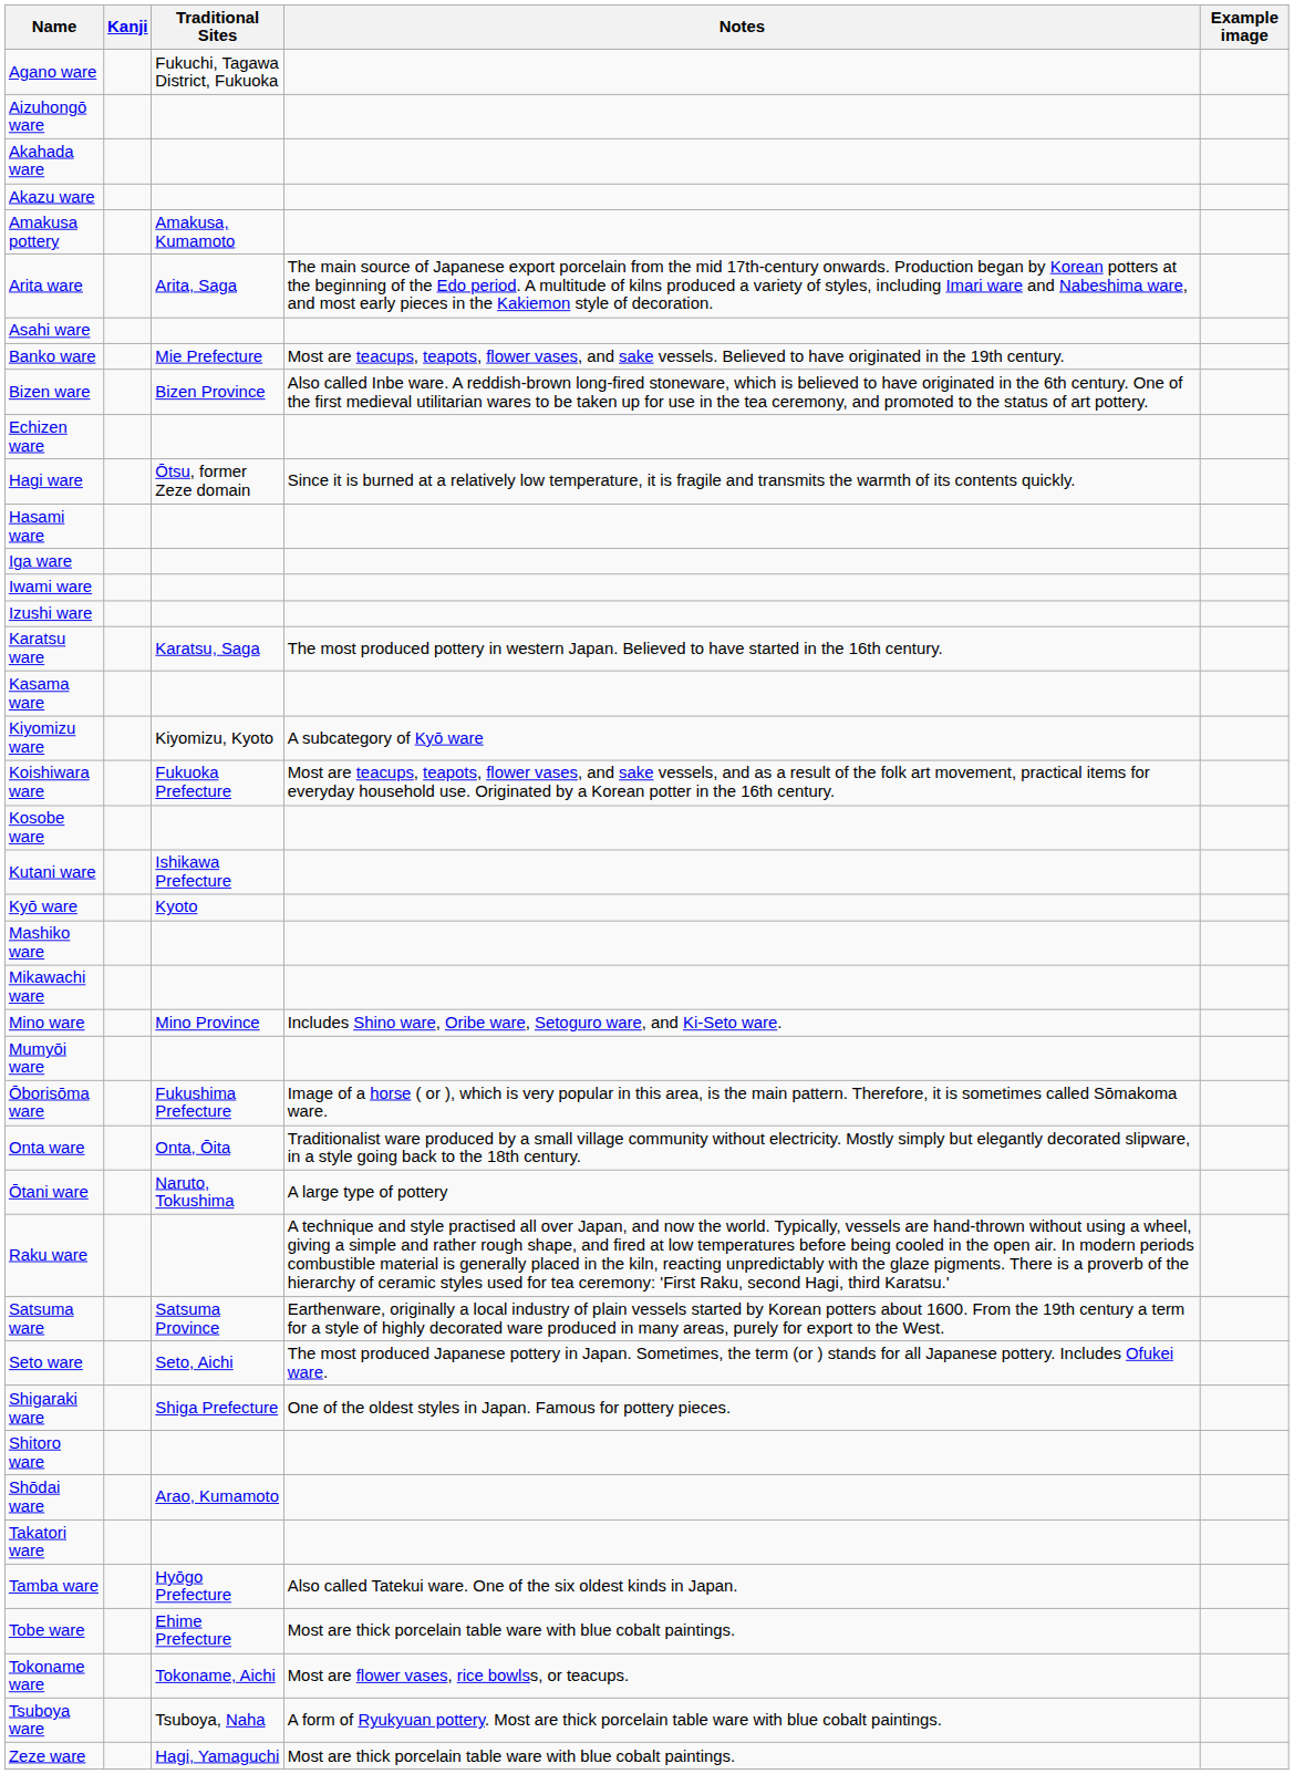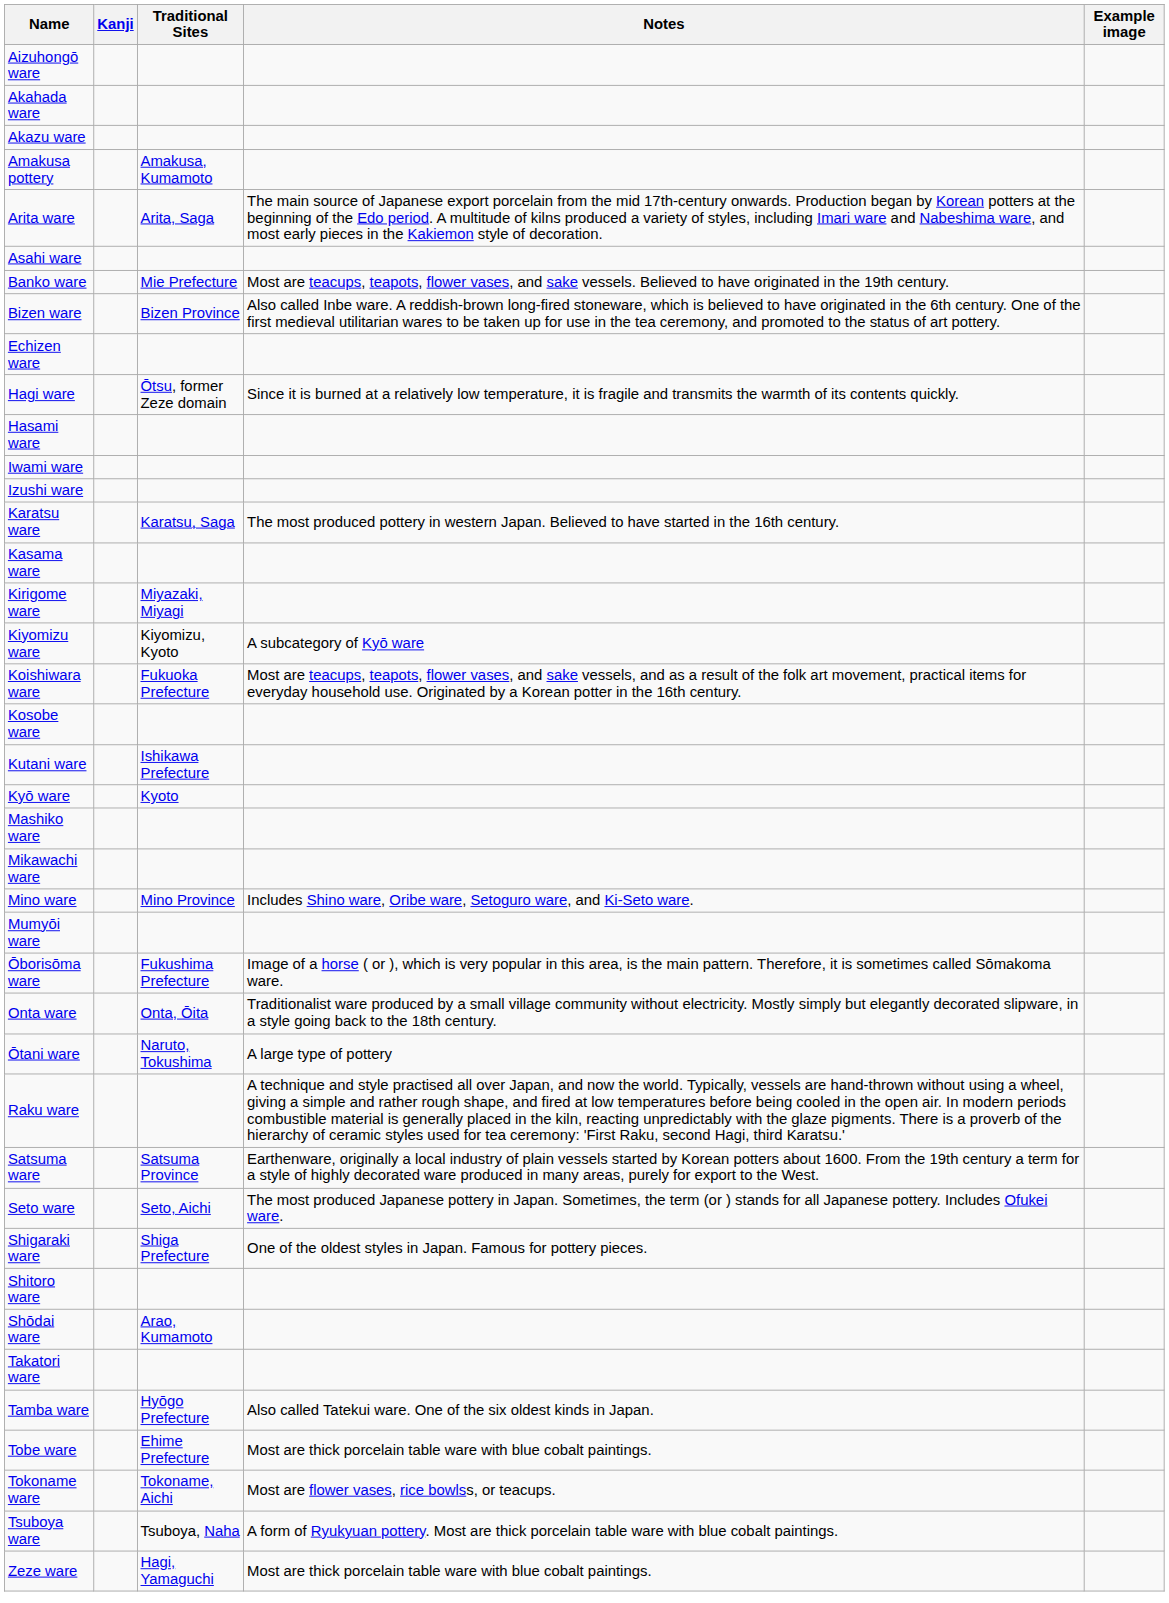 <table class="wikitable">
 <tr>
 <th>Name</th>
 <th><a href='#'>Kanji</a></th>
 <th>Traditional Sites</th>
 <th>Notes</th>
 <th>Example image</th>
-</tr>
-<tr>
-<td><a href='#'>Agano ware</a></td>
-<td></td>
-<td>Fukuchi, Tagawa District, Fukuoka</td>
-<td></td>
-<td></td>
 </tr>
 <tr>
 <td><a href='#'>Aizuhongō ware</a></td>
 <td></td>
 <td></td>
 <td></td>
 <td></td>
 </tr>
 <tr>
 <td><a href='#'>Akahada ware</a></td>
 <td></td>
 <td></td>
 <td></td>
 <td></td>
 </tr>
 <tr>
 <td><a href='#'>Akazu ware</a></td>
 <td></td>
 <td></td>
 <td></td>
 <td></td>
 </tr>
 <tr>
 <td><a href='#'>Amakusa pottery</a></td>
 <td></td>
 <td><a href='#'>Amakusa, Kumamoto</a></td>
 <td></td>
 </tr>
 <tr>
 <td><a href='#'>Arita ware</a></td>
 <td></td>
 <td><a href='#'>Arita, Saga</a></td>
 <td>The main source of Japanese export porcelain from the mid 17th-century onwards. Production began by <a href='#'>Korean</a> potters at the beginning of the <a href='#'>Edo period</a>. A multitude of kilns produced a variety of styles, including <a href='#'>Imari ware</a> and <a href='#'>Nabeshima ware</a>, and most early pieces in the <a href='#'>Kakiemon</a> style of decoration.</td>
 <td></td>
 </tr>
 <tr>
 <td><a href='#'>Asahi ware</a></td>
 <td></td>
 <td></td>
 <td></td>
 <td></td>
 </tr>
 <tr>
 <td><a href='#'>Banko ware</a></td>
 <td></td>
 <td><a href='#'>Mie Prefecture</a></td>
 <td>Most are <a href='#'>teacups</a>, <a href='#'>teapots</a>, <a href='#'>flower vases</a>, and <a href='#'>sake</a> vessels. Believed to have originated in the 19th century.</td>
 <td></td>
 </tr>
 <tr>
 <td><a href='#'>Bizen ware</a></td>
 <td></td>
 <td><a href='#'>Bizen Province</a></td>
 <td>Also called Inbe ware. A reddish-brown long-fired stoneware, which is believed to have originated in the 6th century. One of the first medieval utilitarian wares to be taken up for use in the tea ceremony, and promoted to the status of art pottery.</td>
 <td></td>
 </tr>
 <tr>
 <td><a href='#'>Echizen ware</a></td>
 <td></td>
 <td></td>
 <td></td>
 <td></td>
 </tr>
 <tr>
 <td><a href='#'>Hagi ware</a></td>
 <td></td>
 <td><a href='#'>Ōtsu</a>, former Zeze domain</td>
 <td>Since it is burned at a relatively low temperature, it is fragile and transmits the warmth of its contents quickly.</td>
 <td></td>
 </tr>
 <tr>
 <td><a href='#'>Hasami ware</a></td>
 <td></td>
 <td></td>
 <td></td>
 <td></td>
 </tr>
 <tr>
-<td><a href='#'>Iga ware</a></td>
-<td></td>
-<td></td>
-<td></td>
-<td></td>
-</tr>
-<tr>
 <td><a href='#'>Iwami ware</a></td>
 <td></td>
 <td></td>
 <td></td>
 <td></td>
 </tr>
 <tr>
 <td><a href='#'>Izushi ware</a></td>
 <td></td>
 <td></td>
 <td></td>
 <td></td>
 </tr>
 <tr>
 <td><a href='#'>Karatsu ware</a></td>
 <td></td>
 <td><a href='#'>Karatsu, Saga</a></td>
 <td>The most produced pottery in western Japan. Believed to have started in the 16th century.</td>
 <td></td>
 </tr>
 <tr>
 <td><a href='#'>Kasama ware</a></td>
 <td></td>
 <td></td>
+<td></td>
+<td></td>
+</tr>
+<tr>
+<td><a href='#'>Kirigome ware</a></td>
+<td></td>
+<td><a href='#'>Miyazaki, Miyagi</a></td>
 <td></td>
 <td></td>
 </tr>
 <tr>
 <td><a href='#'>Kiyomizu ware</a></td>
 <td></td>
 <td>Kiyomizu, Kyoto</td>
 <td>A subcategory of <a href='#'>Kyō ware</a></td>
 <td></td>
 </tr>
 <tr>
 <td><a href='#'>Koishiwara ware</a></td>
 <td></td>
 <td><a href='#'>Fukuoka Prefecture</a></td>
 <td>Most are <a href='#'>teacups</a>, <a href='#'>teapots</a>, <a href='#'>flower vases</a>, and <a href='#'>sake</a> vessels, and as a result of the folk art movement, practical items for everyday household use. Originated by a Korean potter in the 16th century.</td>
 <td></td>
 </tr>
 <tr>
 <td><a href='#'>Kosobe ware</a></td>
 <td></td>
 <td></td>
 <td></td>
 <td></td>
 </tr>
 <tr>
 <td><a href='#'>Kutani ware</a></td>
 <td></td>
 <td><a href='#'>Ishikawa Prefecture</a></td>
 <td></td>
 <td></td>
 </tr>
 <tr>
 <td><a href='#'>Kyō ware</a></td>
 <td></td>
 <td><a href='#'>Kyoto</a></td>
 <td></td>
 <td></td>
 </tr>
 <tr>
 <td><a href='#'>Mashiko ware</a></td>
 <td></td>
 <td></td>
 <td></td>
 <td></td>
 </tr>
 <tr>
 <td><a href='#'>Mikawachi ware</a></td>
 <td></td>
 <td></td>
 <td></td>
 <td></td>
 </tr>
 <tr>
 <td><a href='#'>Mino ware</a></td>
 <td></td>
 <td><a href='#'>Mino Province</a></td>
 <td>Includes <a href='#'>Shino ware</a>, <a href='#'>Oribe ware</a>, <a href='#'>Setoguro ware</a>, and <a href='#'>Ki-Seto ware</a>.</td>
 <td></td>
 </tr>
 <tr>
 <td><a href='#'>Mumyōi ware</a></td>
 <td></td>
 <td></td>
 <td></td>
 <td></td>
 </tr>
 <tr>
 <td><a href='#'>Ōborisōma ware</a></td>
 <td></td>
 <td><a href='#'>Fukushima Prefecture</a></td>
 <td>Image of a <a href='#'>horse</a> ( or ), which is very popular in this area, is the main pattern. Therefore, it is sometimes called Sōmakoma ware.</td>
 <td></td>
 </tr>
 <tr>
 <td><a href='#'>Onta ware</a></td>
 <td></td>
 <td><a href='#'>Onta, Ōita</a></td>
 <td>Traditionalist ware produced by a small village community without electricity. Mostly simply but elegantly decorated slipware, in a style going back to the 18th century.</td>
 <td></td>
 </tr>
 <tr>
 <td><a href='#'>Ōtani ware</a></td>
 <td></td>
 <td><a href='#'>Naruto, Tokushima</a></td>
 <td>A large type of pottery</td>
 <td></td>
 </tr>
 <tr>
 <td><a href='#'>Raku ware</a></td>
 <td></td>
 <td></td>
 <td>A technique and style practised all over Japan, and now the world. Typically, vessels are hand-thrown without using a wheel, giving a simple and rather rough shape, and fired at low temperatures before being cooled in the open air. In modern periods combustible material is generally placed in the kiln, reacting unpredictably with the glaze pigments. There is a proverb of the hierarchy of ceramic styles used for tea ceremony: 'First Raku, second Hagi, third Karatsu.'</td>
 <td></td>
 </tr>
 <tr>
 <td><a href='#'>Satsuma ware</a></td>
 <td></td>
 <td><a href='#'>Satsuma Province</a></td>
 <td>Earthenware, originally a local industry of plain vessels started by Korean potters about 1600. From the 19th century a term for a style of highly decorated ware produced in many areas, purely for export to the West.</td>
 <td></td>
 </tr>
 <tr>
 <td><a href='#'>Seto ware</a></td>
 <td></td>
 <td><a href='#'>Seto, Aichi</a></td>
 <td>The most produced Japanese pottery in Japan. Sometimes, the term  (or ) stands for all Japanese pottery. Includes <a href='#'>Ofukei ware</a>.</td>
 <td></td>
 </tr>
 <tr>
 <td><a href='#'>Shigaraki ware</a></td>
 <td></td>
 <td><a href='#'>Shiga Prefecture</a></td>
 <td>One of the oldest styles in Japan. Famous for  pottery pieces.</td>
 <td></td>
 </tr>
 <tr>
 <td><a href='#'>Shitoro ware</a></td>
 <td></td>
 <td></td>
 <td></td>
 <td></td>
 </tr>
 <tr>
 <td><a href='#'>Shōdai ware</a></td>
 <td></td>
 <td><a href='#'>Arao, Kumamoto</a></td>
 <td></td>
 <td></td>
 </tr>
 <tr>
 <td><a href='#'>Takatori ware</a></td>
 <td></td>
 <td></td>
 <td></td>
 <td></td>
 </tr>
 <tr>
 <td><a href='#'>Tamba ware</a></td>
 <td></td>
 <td><a href='#'>Hyōgo Prefecture</a></td>
 <td>Also called Tatekui ware. One of the six oldest kinds in Japan.</td>
 <td></td>
 </tr>
 <tr>
 <td><a href='#'>Tobe ware</a></td>
 <td></td>
 <td><a href='#'>Ehime Prefecture</a></td>
 <td>Most are thick porcelain table ware with blue cobalt paintings.</td>
 <td></td>
 </tr>
 <tr>
 <td><a href='#'>Tokoname ware</a></td>
 <td></td>
 <td><a href='#'>Tokoname, Aichi</a></td>
 <td>Most are <a href='#'>flower vases</a>, <a href='#'>rice bowls</a>s, or teacups.</td>
 <td></td>
 </tr>
 <tr>
 <td><a href='#'>Tsuboya ware</a></td>
 <td></td>
 <td>Tsuboya, <a href='#'>Naha</a></td>
 <td>A form of <a href='#'>Ryukyuan pottery</a>. Most are thick porcelain table ware with blue cobalt paintings.</td>
 <td></td>
 </tr>
 <tr>
 <td><a href='#'>Zeze ware</a></td>
 <td></td>
 <td><a href='#'>Hagi, Yamaguchi</a></td>
 <td>Most are thick porcelain table ware with blue cobalt paintings.</td>
 <td></td>
 </tr>
 </table>
